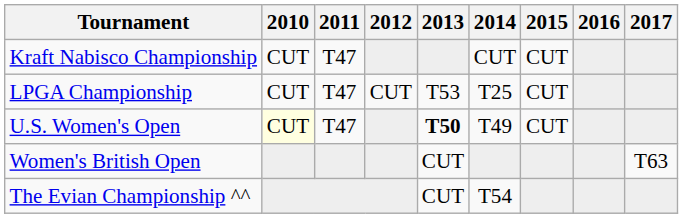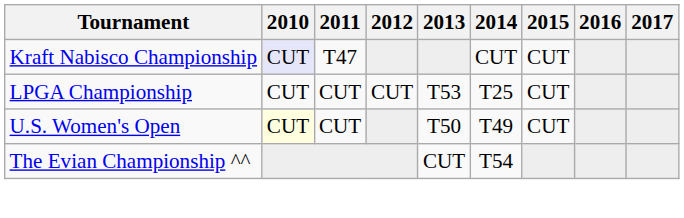 <table class="wikitable" style="font-size:95%;text-align:center;">
 <tr>
 <th>Tournament</th>
 <th>2010</th>
 <th>2011</th>
 <th>2012</th>
 <th>2013</th>
 <th>2014</th>
 <th>2015</th>
 <th>2016</th>
 <th>2017</th>
 </tr>
 <tr>
 <td align=left><a href='#'>Kraft Nabisco Championship</a></td>
-<td>CUT</td>
+<td style="background: lavender;">CUT</td>
 <td>T47</td>
 <td style="background:#eeeeee;"></td>
 <td style="background:#eeeeee;"></td>
 <td>CUT</td>
 <td>CUT</td>
 <td style="background:#eeeeee;"></td>
 <td style="background:#eeeeee;"></td>
 </tr>
 <tr>
 <td align=left><a href='#'>LPGA Championship</a></td>
 <td>CUT</td>
-<td>T47</td>
+<td>CUT</td>
 <td>CUT</td>
 <td>T53</td>
 <td>T25</td>
 <td>CUT</td>
 <td style="background:#eeeeee;"></td>
 <td style="background:#eeeeee;"></td>
 </tr>
 <tr>
 <td align=left><a href='#'>U.S. Women's Open</a></td>
 <td style="background: lightyellow;">CUT</td>
-<td>T47</td>
+<td>CUT</td>
 <td style="background:#eeeeee;"></td>
-<td><strong>T50</strong></td>
+<td>T50</td>
 <td>T49</td>
 <td>CUT</td>
 <td style="background:#eeeeee;"></td>
 <td style="background:#eeeeee;"></td>
-</tr>
-<tr>
-<td align=left><a href='#'>Women's British Open</a></td>
-<td style="background:#eeeeee;"></td>
-<td style="background:#eeeeee;"></td>
-<td style="background:#eeeeee;"></td>
-<td>CUT</td>
-<td style="background:#eeeeee;"></td>
-<td style="background:#eeeeee;"></td>
-<td style="background:#eeeeee;"></td>
-<td>T63</td>
 </tr>
 <tr>
 <td align=left><a href='#'>The Evian Championship</a> ^^</td>
 <td style="background:#eeeeee;" colspan=3></td>
 <td>CUT</td>
 <td>T54</td>
 <td style="background:#eeeeee;"></td>
 <td style="background:#eeeeee;"></td>
 <td style="background:#eeeeee;"></td>
 </tr>
 </table>
